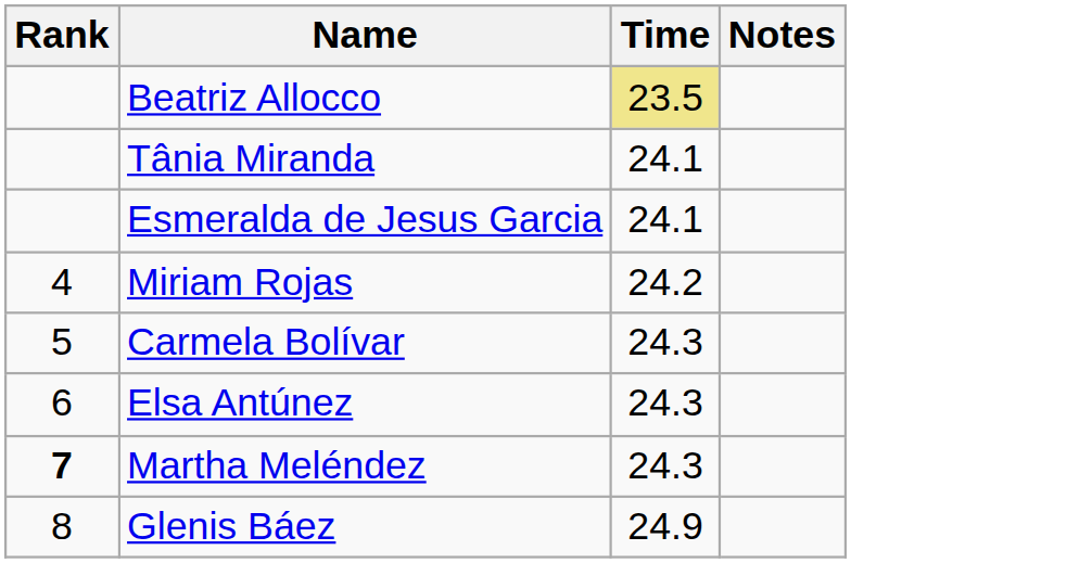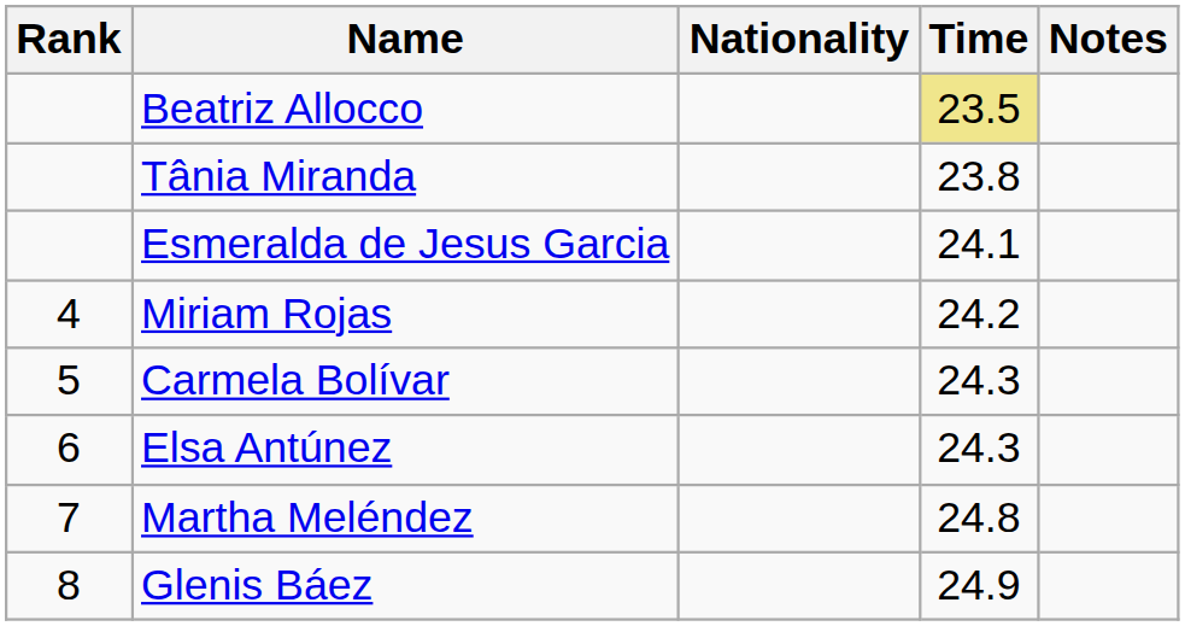 <table class="wikitable sortable" style="text-align:center">
 <tr>
 <th>Rank</th>
 <th>Name</th>
+<th>Nationality</th>
 <th>Time</th>
 <th>Notes</th>
 </tr>
 <tr>
 <td></td>
 <td align=left><a href='#'>Beatriz Allocco</a></td>
+<td align=left></td>
 <td style="background: khaki;">23.5</td>
 <td></td>
 </tr>
 <tr>
 <td></td>
 <td align=left><a href='#'>Tânia Miranda</a></td>
-<td>24.1</td>
+<td align=left></td>
+<td>23.8</td>
 <td></td>
 </tr>
 <tr>
 <td></td>
 <td align=left><a href='#'>Esmeralda de Jesus Garcia</a></td>
+<td align=left></td>
 <td>24.1</td>
 <td></td>
 </tr>
 <tr>
 <td>4</td>
 <td align=left><a href='#'>Miriam Rojas</a></td>
+<td align=left></td>
 <td>24.2</td>
 <td></td>
 </tr>
 <tr>
 <td>5</td>
 <td align=left><a href='#'>Carmela Bolívar</a></td>
+<td align=left></td>
 <td>24.3</td>
 <td></td>
 </tr>
 <tr>
 <td>6</td>
 <td align=left><a href='#'>Elsa Antúnez</a></td>
+<td align=left></td>
 <td>24.3</td>
 <td></td>
 </tr>
 <tr>
-<td><strong>7</strong></td>
+<td>7</td>
 <td align=left><a href='#'>Martha Meléndez</a></td>
-<td>24.3</td>
+<td align=left></td>
+<td>24.8</td>
 <td></td>
 </tr>
 <tr>
 <td>8</td>
 <td align=left><a href='#'>Glenis Báez</a></td>
+<td align=left></td>
 <td>24.9</td>
 <td></td>
 </tr>
 </table>
